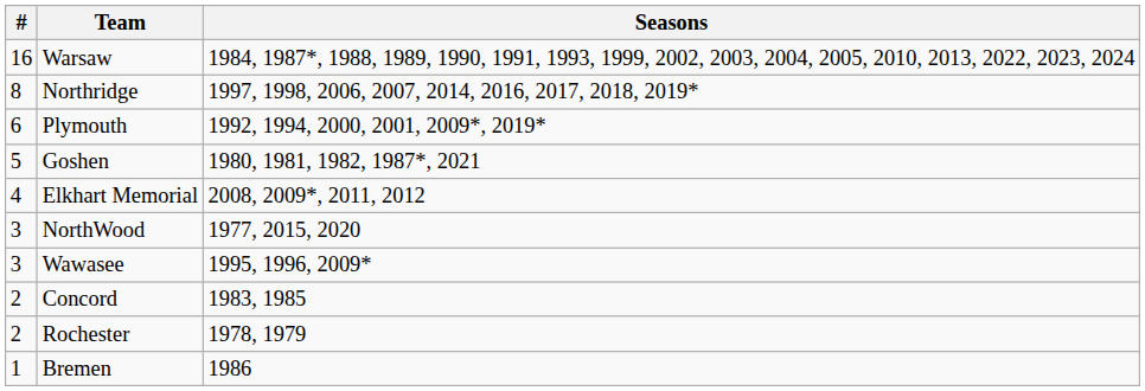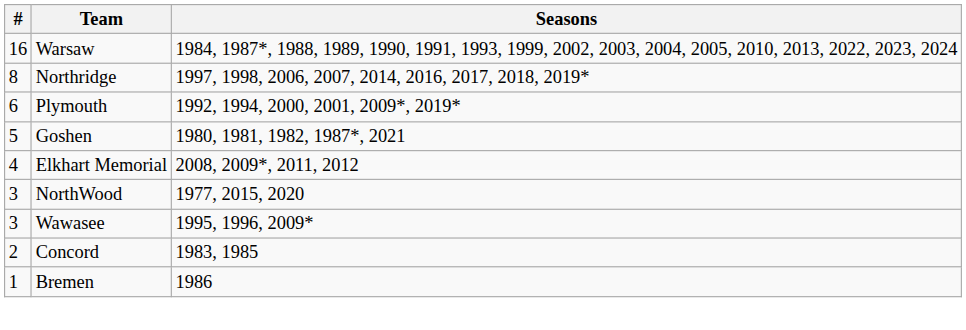 <table class="wikitable" style=>
 <tr>
 <th>#</th>
 <th>Team</th>
 <th>Seasons</th>
 </tr>
 <tr>
 <td>16</td>
 <td>Warsaw</td>
 <td>1984, 1987*, 1988, 1989, 1990, 1991, 1993, 1999, 2002, 2003, 2004, 2005, 2010, 2013, 2022, 2023, 2024</td>
 </tr>
 <tr>
 <td>8</td>
 <td>Northridge</td>
 <td>1997, 1998, 2006, 2007, 2014, 2016, 2017, 2018, 2019*</td>
 </tr>
 <tr>
 <td>6</td>
 <td>Plymouth</td>
 <td>1992, 1994, 2000, 2001, 2009*, 2019*</td>
 </tr>
 <tr>
 <td>5</td>
 <td>Goshen</td>
 <td>1980, 1981, 1982, 1987*, 2021</td>
 </tr>
 <tr>
 <td>4</td>
 <td>Elkhart Memorial</td>
 <td>2008, 2009*, 2011, 2012</td>
 </tr>
 <tr>
 <td>3</td>
 <td>NorthWood</td>
 <td>1977, 2015, 2020</td>
 </tr>
 <tr>
 <td>3</td>
 <td>Wawasee</td>
 <td>1995, 1996, 2009*</td>
 </tr>
 <tr>
 <td>2</td>
 <td>Concord</td>
 <td>1983, 1985</td>
 </tr>
 <tr>
-<td>2</td>
-<td>Rochester</td>
-<td>1978, 1979</td>
-</tr>
-<tr>
 <td>1</td>
 <td>Bremen</td>
 <td>1986</td>
 </tr>
 </table>
